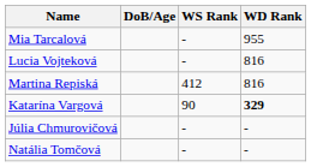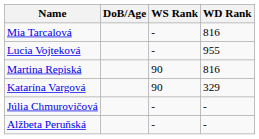 <table class="wikitable" style="text-align: left; font-size:95%;">
 <tr>
 <th>Name</th>
 <th>DoB/Age</th>
 <th>WS Rank</th>
 <th>WD Rank</th>
 </tr>
 <tr>
 <td><a href='#'>Mia Tarcalová</a></td>
 <td></td>
 <td>-</td>
-<td>955</td>
+<td>816</td>
 </tr>
 <tr>
 <td><a href='#'>Lucia Vojteková</a></td>
 <td></td>
 <td>-</td>
-<td>816</td>
+<td>955</td>
 </tr>
 <tr>
 <td><a href='#'>Martina Repiská</a></td>
 <td></td>
-<td>412</td>
+<td>90</td>
 <td>816</td>
 </tr>
 <tr>
 <td><a href='#'>Katarína Vargová</a></td>
 <td></td>
 <td>90</td>
-<td><strong>329</strong></td>
+<td>329</td>
 </tr>
 <tr>
 <td><a href='#'>Júlia Chmurovičová</a></td>
 <td></td>
 <td>-</td>
 <td>-</td>
 </tr>
 <tr>
-<td><a href='#'>Natália Tomčová</a></td>
+<td><a href='#'>Alžbeta Peruňská</a></td>
 <td></td>
 <td>-</td>
 <td>-</td>
 </tr>
 </table>
